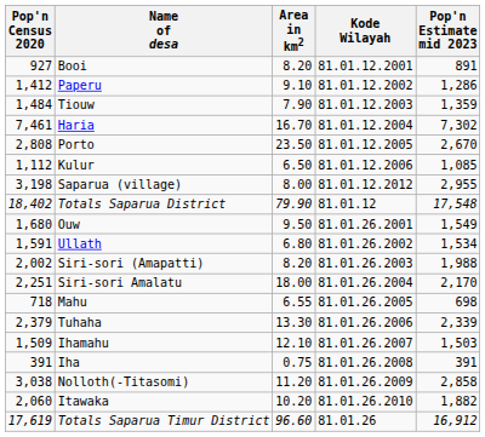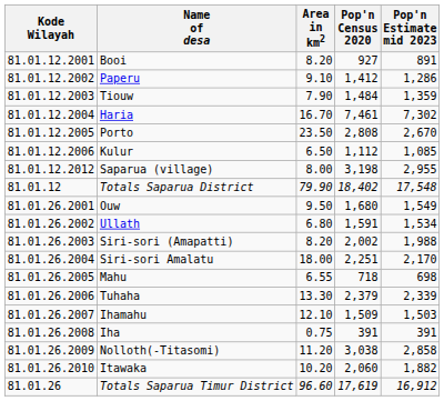 <table class="sortable wikitable">
 <tr>
-<th>Pop'n<br>Census<br>2020</th>
+<th>Kode <br>Wilayah</th>
 <th>Name<br>of<br><em>desa</em></th>
 <th>Area <br>in<br>km<sup>2</sup></th>
-<th>Kode <br>Wilayah</th>
+<th>Pop'n<br>Census<br>2020</th>
 <th>Pop'n<br>Estimate<br>mid 2023</th>
 </tr>
 <tr>
-<td align="right">927</td>
+<td>81.01.12.2001</td>
 <td>Booi</td>
 <td align="right">8.20</td>
-<td>81.01.12.2001</td>
+<td align="right">927</td>
 <td align="right">891</td>
 </tr>
 <tr>
-<td align="right">1,412</td>
+<td>81.01.12.2002</td>
 <td><a href='#'>Paperu</a></td>
 <td align="right">9.10</td>
-<td>81.01.12.2002</td>
+<td align="right">1,412</td>
 <td align="right">1,286</td>
 </tr>
 <tr>
-<td align="right">1,484</td>
+<td>81.01.12.2003</td>
 <td>Tiouw</td>
 <td align="right">7.90</td>
-<td>81.01.12.2003</td>
+<td align="right">1,484</td>
 <td align="right">1,359</td>
 </tr>
 <tr>
-<td align="right">7,461</td>
+<td>81.01.12.2004</td>
 <td><a href='#'>Haria</a></td>
 <td align="right">16.70</td>
-<td>81.01.12.2004</td>
+<td align="right">7,461</td>
 <td align="right">7,302</td>
 </tr>
 <tr>
-<td align="right">2,808</td>
+<td>81.01.12.2005</td>
 <td>Porto</td>
 <td align="right">23.50</td>
-<td>81.01.12.2005</td>
+<td align="right">2,808</td>
 <td align="right">2,670</td>
 </tr>
 <tr>
-<td align="right">1,112</td>
+<td>81.01.12.2006</td>
 <td>Kulur</td>
 <td align="right">6.50</td>
-<td>81.01.12.2006</td>
+<td align="right">1,112</td>
 <td align="right">1,085</td>
 </tr>
 <tr>
-<td align="right">3,198</td>
+<td>81.01.12.2012</td>
 <td>Saparua (village)</td>
 <td align="right">8.00</td>
-<td>81.01.12.2012</td>
+<td align="right">3,198</td>
 <td align="right">2,955</td>
 </tr>
 <tr>
-<td align="right"><em>18,402</em></td>
+<td>81.01.12</td>
 <td><em>Totals Saparua District</em></td>
 <td align="right"><em>79.90</em></td>
-<td>81.01.12</td>
+<td align="right"><em>18,402</em></td>
 <td align="right"><em>17,548</em></td>
 </tr>
 <tr>
-<td align="right">1,680</td>
+<td>81.01.26.2001</td>
 <td>Ouw</td>
 <td align="right">9.50</td>
-<td>81.01.26.2001</td>
+<td align="right">1,680</td>
 <td align="right">1,549</td>
 </tr>
 <tr>
-<td align="right">1,591</td>
+<td>81.01.26.2002</td>
 <td><a href='#'>Ullath</a></td>
 <td align="right">6.80</td>
-<td>81.01.26.2002</td>
+<td align="right">1,591</td>
 <td align="right">1,534</td>
 </tr>
 <tr>
-<td align="right">2,002</td>
+<td>81.01.26.2003</td>
 <td>Siri-sori (Amapatti)</td>
 <td align="right">8.20</td>
-<td>81.01.26.2003</td>
+<td align="right">2,002</td>
 <td align="right">1,988</td>
 </tr>
 <tr>
-<td align="right">2,251</td>
+<td>81.01.26.2004</td>
 <td>Siri-sori Amalatu</td>
 <td align="right">18.00</td>
-<td>81.01.26.2004</td>
+<td align="right">2,251</td>
 <td align="right">2,170</td>
 </tr>
 <tr>
-<td align="right">718</td>
+<td>81.01.26.2005</td>
 <td>Mahu</td>
 <td align="right">6.55</td>
-<td>81.01.26.2005</td>
+<td align="right">718</td>
 <td align="right">698</td>
 </tr>
 <tr>
-<td align="right">2,379</td>
+<td>81.01.26.2006</td>
 <td>Tuhaha</td>
 <td align="right">13.30</td>
-<td>81.01.26.2006</td>
+<td align="right">2,379</td>
 <td align="right">2,339</td>
 </tr>
 <tr>
-<td align="right">1,509</td>
+<td>81.01.26.2007</td>
 <td>Ihamahu</td>
 <td align="right">12.10</td>
-<td>81.01.26.2007</td>
+<td align="right">1,509</td>
 <td align="right">1,503</td>
 </tr>
 <tr>
-<td align="right">391</td>
+<td>81.01.26.2008</td>
 <td>Iha</td>
 <td align="right">0.75</td>
-<td>81.01.26.2008</td>
+<td align="right">391</td>
 <td align="right">391</td>
 </tr>
 <tr>
-<td align="right">3,038</td>
+<td>81.01.26.2009</td>
 <td>Nolloth(-Titasomi)</td>
 <td align="right">11.20</td>
-<td>81.01.26.2009</td>
+<td align="right">3,038</td>
 <td align="right">2,858</td>
 </tr>
 <tr>
-<td align="right">2,060</td>
+<td>81.01.26.2010</td>
 <td>Itawaka</td>
 <td align="right">10.20</td>
-<td>81.01.26.2010</td>
+<td align="right">2,060</td>
 <td align="right">1,882</td>
 </tr>
 <tr>
-<td align="right"><em>17,619</em></td>
+<td>81.01.26</td>
 <td><em>Totals Saparua Timur District</em></td>
 <td align="right"><em>96.60</em></td>
-<td>81.01.26</td>
+<td align="right"><em>17,619</em></td>
 <td align="right"><em>16,912</em></td>
 </tr>
 </table>
